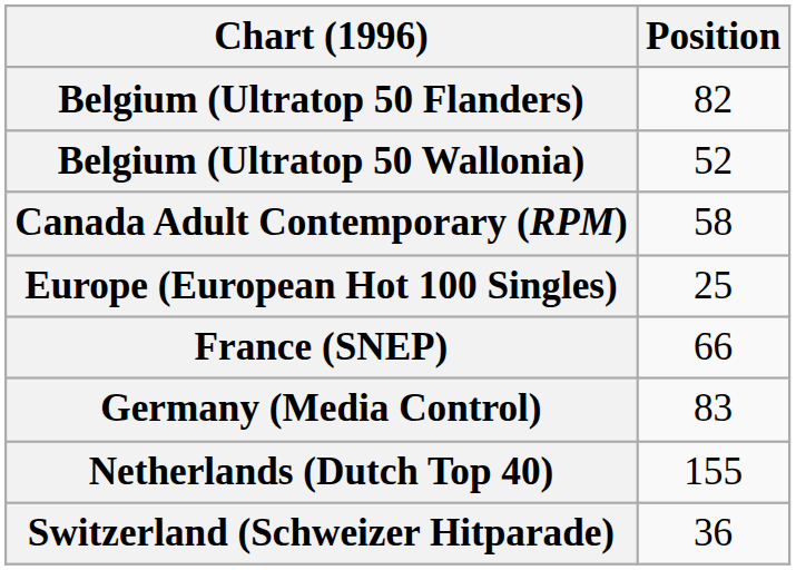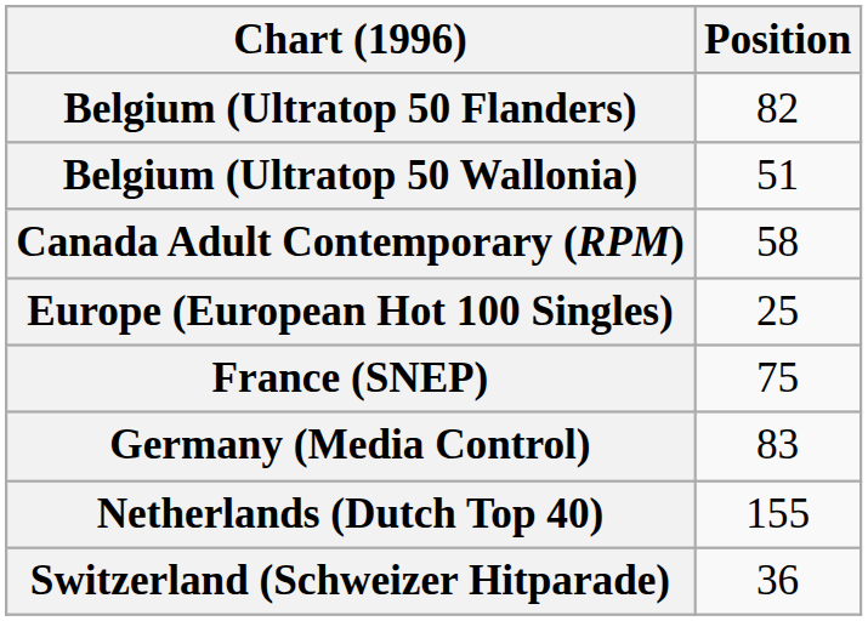 <table class="wikitable sortable plainrowheaders" style="text-align:center">
 <tr>
 <th scope="col">Chart (1996)</th>
 <th scope="col">Position</th>
 </tr>
 <tr>
 <th scope="row">Belgium (Ultratop 50 Flanders)</th>
 <td>82</td>
 </tr>
 <tr>
 <th scope="row">Belgium (Ultratop 50 Wallonia)</th>
-<td>52</td>
+<td>51</td>
 </tr>
 <tr>
 <th scope="row">Canada Adult Contemporary (<em>RPM</em>)</th>
 <td>58</td>
 </tr>
 <tr>
 <th scope="row">Europe (European Hot 100 Singles)</th>
 <td>25</td>
 </tr>
 <tr>
 <th scope="row">France (SNEP)</th>
-<td>66</td>
+<td>75</td>
 </tr>
 <tr>
 <th scope="row">Germany (Media Control)</th>
 <td>83</td>
 </tr>
 <tr>
 <th scope="row">Netherlands (Dutch Top 40)</th>
 <td>155</td>
 </tr>
 <tr>
 <th scope="row">Switzerland (Schweizer Hitparade)</th>
 <td>36</td>
 </tr>
 </table>
